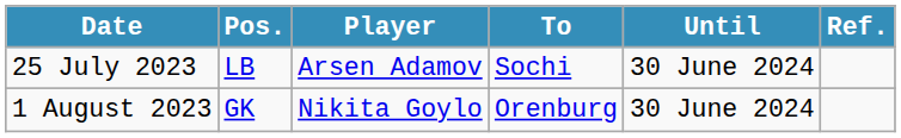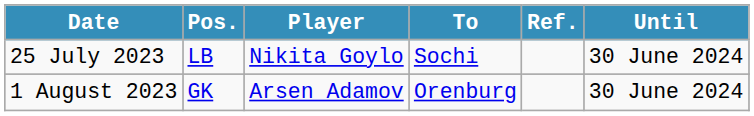 <table class="wikitable plainrowheaders sortable">
 <tr>
 <th style="background:#348EB9; color:white; text-align:center;">Date</th>
 <th style="background:#348EB9; color:white; text-align:center;">Pos.</th>
 <th style="background:#348EB9; color:white; text-align:center;">Player</th>
 <th style="background:#348EB9; color:white; text-align:center;">To</th>
+<th style="background:#348EB9; color:white; text-align:center;">Ref.</th>
 <th style="background:#348EB9; color:white; text-align:center;">Until</th>
-<th style="background:#348EB9; color:white; text-align:center;">Ref.</th>
 </tr>
 <tr>
 <td>25 July 2023</td>
 <td><a href='#'>LB</a></td>
-<td> <a href='#'>Arsen Adamov</a></td>
+<td> <a href='#'>Nikita Goylo</a></td>
 <td> <a href='#'>Sochi</a></td>
+<td></td>
 <td>30 June 2024</td>
-<td></td>
 </tr>
 <tr>
 <td>1 August 2023</td>
 <td><a href='#'>GK</a></td>
-<td> <a href='#'>Nikita Goylo</a></td>
+<td> <a href='#'>Arsen Adamov</a></td>
 <td> <a href='#'>Orenburg</a></td>
+<td></td>
 <td>30 June 2024</td>
-<td></td>
 </tr>
 </table>
